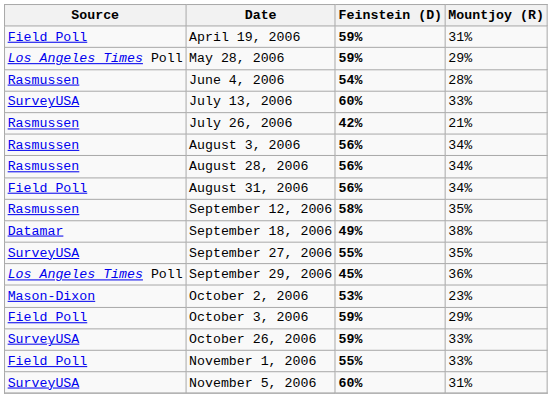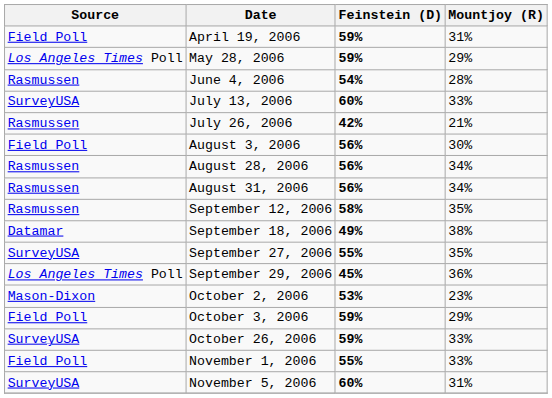 <table class="wikitable">
 <tr>
 <th>Source</th>
 <th>Date</th>
 <th>Feinstein (D)</th>
 <th>Mountjoy (R)</th>
 </tr>
 <tr>
 <td><a href='#'>Field Poll</a></td>
 <td>April 19, 2006</td>
 <td><strong>59%</strong></td>
 <td>31%</td>
 </tr>
 <tr>
 <td><em><a href='#'>Los Angeles Times</a></em> Poll</td>
 <td>May 28, 2006</td>
 <td><strong>59%</strong></td>
 <td>29%</td>
 </tr>
 <tr>
 <td><a href='#'>Rasmussen</a></td>
 <td>June 4, 2006</td>
 <td><strong>54%</strong></td>
 <td>28%</td>
 </tr>
 <tr>
 <td><a href='#'>SurveyUSA</a></td>
 <td>July 13, 2006</td>
 <td><strong>60%</strong></td>
 <td>33%</td>
 </tr>
 <tr>
 <td><a href='#'>Rasmussen</a></td>
 <td>July 26, 2006</td>
 <td><strong>42%</strong></td>
 <td>21%</td>
 </tr>
 <tr>
-<td><a href='#'>Rasmussen</a></td>
+<td><a href='#'>Field Poll</a></td>
 <td>August 3, 2006</td>
 <td><strong>56%</strong></td>
-<td>34%</td>
+<td>30%</td>
 </tr>
 <tr>
 <td><a href='#'>Rasmussen</a></td>
 <td>August 28, 2006</td>
 <td><strong>56%</strong></td>
 <td>34%</td>
 </tr>
 <tr>
-<td><a href='#'>Field Poll</a></td>
+<td><a href='#'>Rasmussen</a></td>
 <td>August 31, 2006</td>
 <td><strong>56%</strong></td>
 <td>34%</td>
 </tr>
 <tr>
 <td><a href='#'>Rasmussen</a></td>
 <td>September 12, 2006</td>
 <td><strong>58%</strong></td>
 <td>35%</td>
 </tr>
 <tr>
 <td><a href='#'>Datamar</a></td>
 <td>September 18, 2006</td>
 <td><strong>49%</strong></td>
 <td>38%</td>
 </tr>
 <tr>
 <td><a href='#'>SurveyUSA</a></td>
 <td>September 27, 2006</td>
 <td><strong>55%</strong></td>
 <td>35%</td>
 </tr>
 <tr>
 <td><em><a href='#'>Los Angeles Times</a></em> Poll</td>
 <td>September 29, 2006</td>
 <td><strong>45%</strong></td>
 <td>36%</td>
 </tr>
 <tr>
 <td><a href='#'>Mason-Dixon</a></td>
 <td>October 2, 2006</td>
 <td><strong>53%</strong></td>
 <td>23%</td>
 </tr>
 <tr>
 <td><a href='#'>Field Poll</a></td>
 <td>October 3, 2006</td>
 <td><strong>59%</strong></td>
 <td>29%</td>
 </tr>
 <tr>
 <td><a href='#'>SurveyUSA</a></td>
 <td>October 26, 2006</td>
 <td><strong>59%</strong></td>
 <td>33%</td>
 </tr>
 <tr>
 <td><a href='#'>Field Poll</a></td>
 <td>November 1, 2006</td>
 <td><strong>55%</strong></td>
 <td>33%</td>
 </tr>
 <tr>
 <td><a href='#'>SurveyUSA</a></td>
 <td>November 5, 2006</td>
 <td><strong>60%</strong></td>
 <td>31%</td>
 </tr>
 <tr>
 </tr>
 </table>
